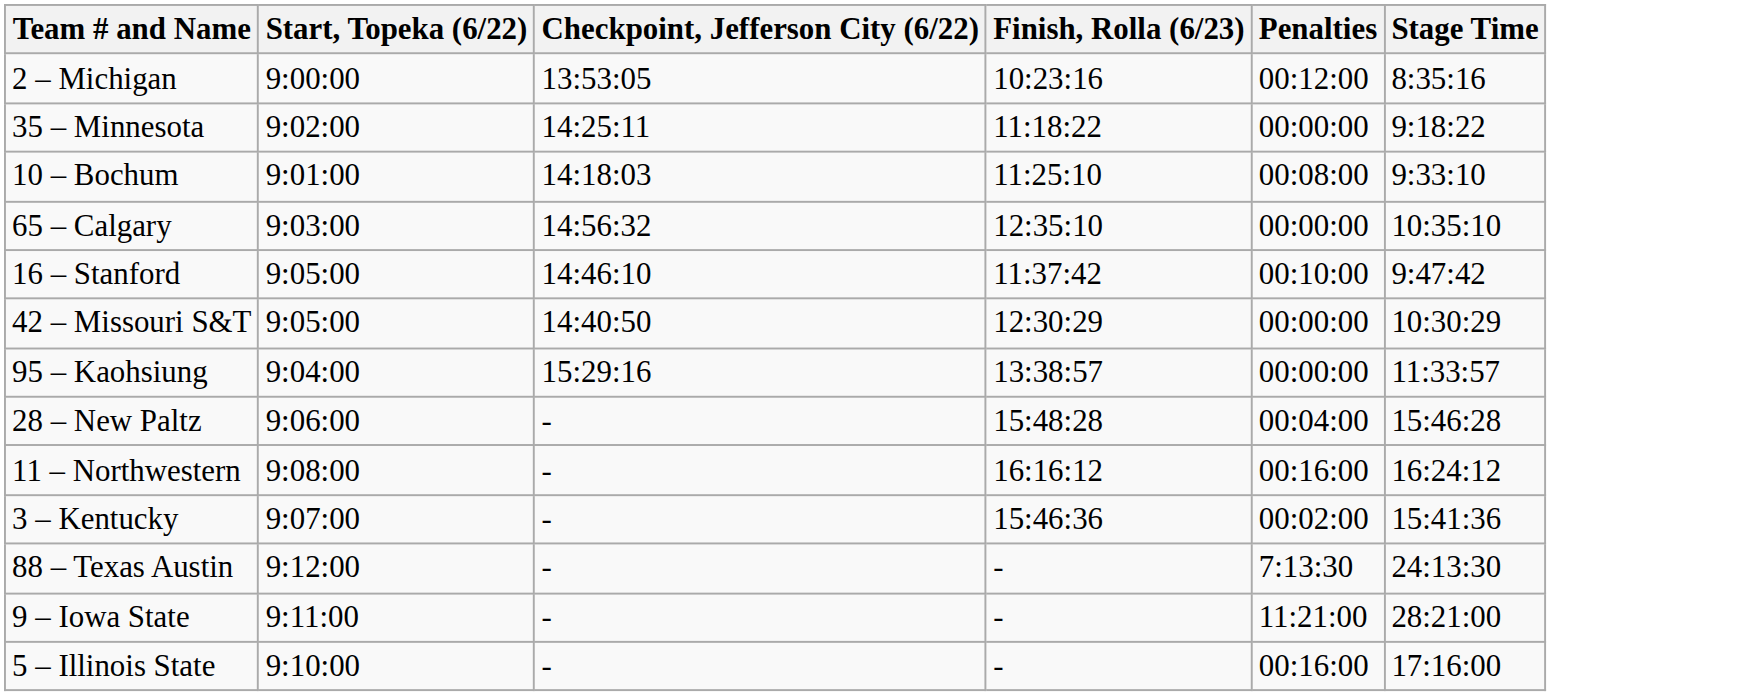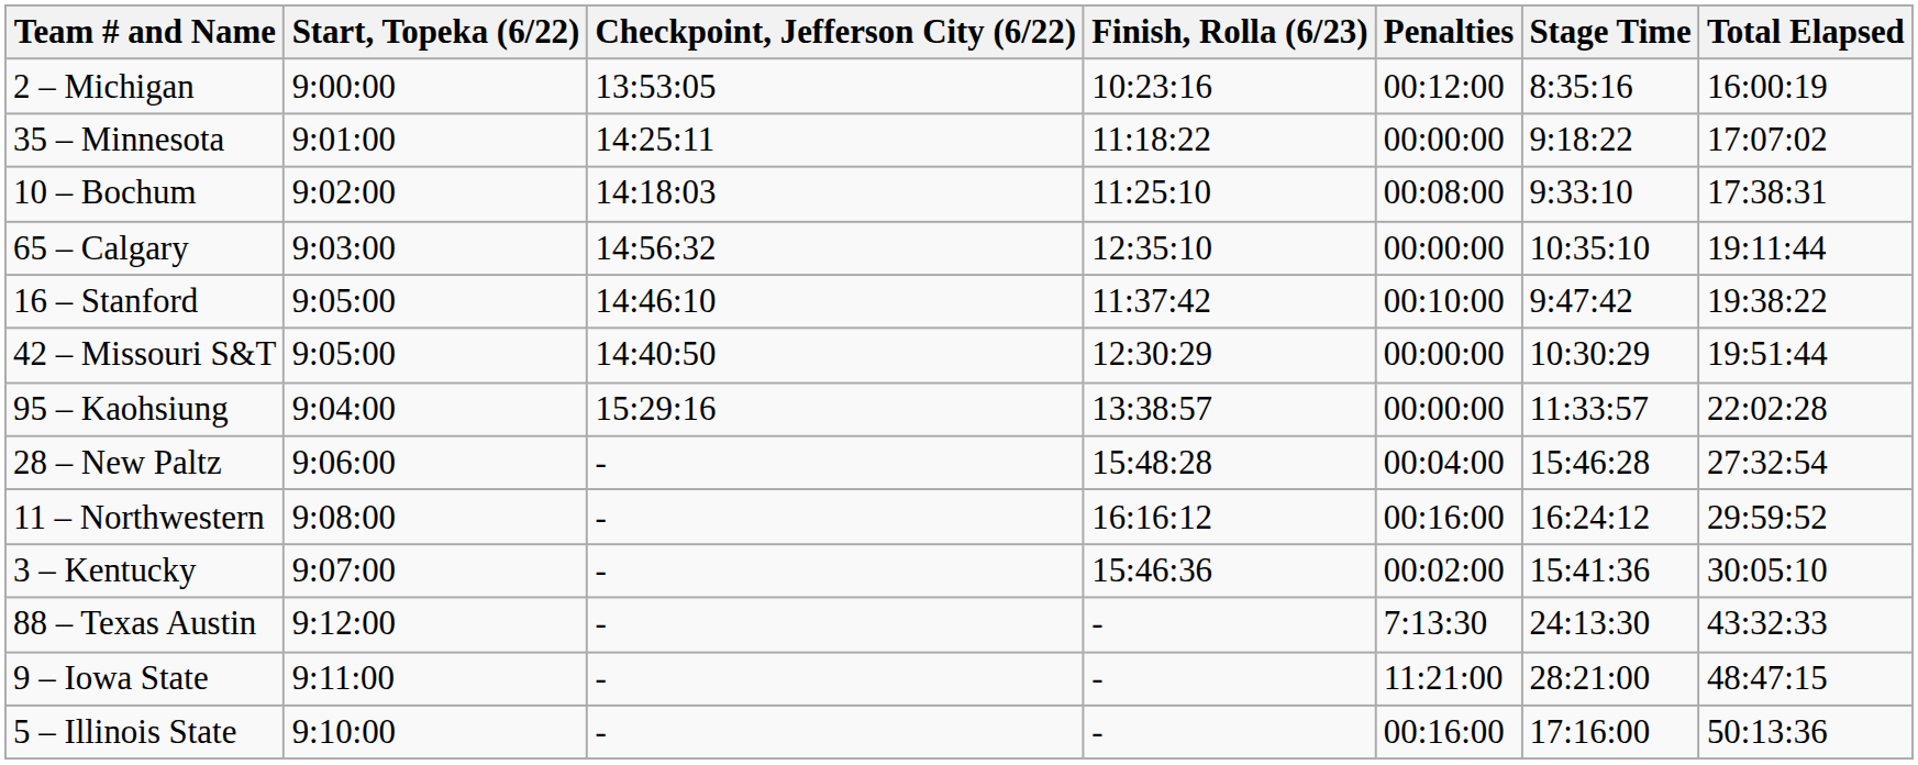 <table class="wikitable" border="1">
 <tr>
 <th>Team # and Name</th>
 <th>Start, Topeka (6/22)</th>
 <th>Checkpoint, Jefferson City (6/22)</th>
 <th>Finish, Rolla (6/23)</th>
 <th>Penalties</th>
 <th>Stage Time</th>
+<th>Total Elapsed</th>
 </tr>
 <tr>
 <td>2 – Michigan</td>
 <td>9:00:00</td>
 <td>13:53:05</td>
 <td>10:23:16</td>
 <td>00:12:00</td>
 <td>8:35:16</td>
+<td>16:00:19</td>
 </tr>
 <tr>
 <td>35 – Minnesota</td>
-<td>9:02:00</td>
+<td>9:01:00</td>
 <td>14:25:11</td>
 <td>11:18:22</td>
 <td>00:00:00</td>
 <td>9:18:22</td>
+<td>17:07:02</td>
 </tr>
 <tr>
 <td>10 – Bochum</td>
-<td>9:01:00</td>
+<td>9:02:00</td>
 <td>14:18:03</td>
 <td>11:25:10</td>
 <td>00:08:00</td>
 <td>9:33:10</td>
+<td>17:38:31</td>
 </tr>
 <tr>
 <td>65 – Calgary</td>
 <td>9:03:00</td>
 <td>14:56:32</td>
 <td>12:35:10</td>
 <td>00:00:00</td>
 <td>10:35:10</td>
+<td>19:11:44</td>
 </tr>
 <tr>
 <td>16 – Stanford</td>
 <td>9:05:00</td>
 <td>14:46:10</td>
 <td>11:37:42</td>
 <td>00:10:00</td>
 <td>9:47:42</td>
+<td>19:38:22</td>
 </tr>
 <tr>
 <td>42 – Missouri S&T</td>
 <td>9:05:00</td>
 <td>14:40:50</td>
 <td>12:30:29</td>
 <td>00:00:00</td>
 <td>10:30:29</td>
+<td>19:51:44</td>
 </tr>
 <tr>
 <td>95 – Kaohsiung</td>
 <td>9:04:00</td>
 <td>15:29:16</td>
 <td>13:38:57</td>
 <td>00:00:00</td>
 <td>11:33:57</td>
+<td>22:02:28</td>
 </tr>
 <tr>
 <td>28 – New Paltz</td>
 <td>9:06:00</td>
 <td>-</td>
 <td>15:48:28</td>
 <td>00:04:00</td>
 <td>15:46:28</td>
+<td>27:32:54</td>
 </tr>
 <tr>
 <td>11 – Northwestern</td>
 <td>9:08:00</td>
 <td>-</td>
 <td>16:16:12</td>
 <td>00:16:00</td>
 <td>16:24:12</td>
+<td>29:59:52</td>
 </tr>
 <tr>
 <td>3 – Kentucky</td>
 <td>9:07:00</td>
 <td>-</td>
 <td>15:46:36</td>
 <td>00:02:00</td>
 <td>15:41:36</td>
+<td>30:05:10</td>
 </tr>
 <tr>
 <td>88 – Texas Austin</td>
 <td>9:12:00</td>
 <td>-</td>
 <td>-</td>
 <td>7:13:30</td>
 <td>24:13:30</td>
+<td>43:32:33</td>
 </tr>
 <tr>
 <td>9 – Iowa State</td>
 <td>9:11:00</td>
 <td>-</td>
 <td>-</td>
 <td>11:21:00</td>
 <td>28:21:00</td>
+<td>48:47:15</td>
 </tr>
 <tr>
 <td>5 – Illinois State</td>
 <td>9:10:00</td>
 <td>-</td>
 <td>-</td>
 <td>00:16:00</td>
 <td>17:16:00</td>
+<td>50:13:36</td>
 </tr>
 </table>
